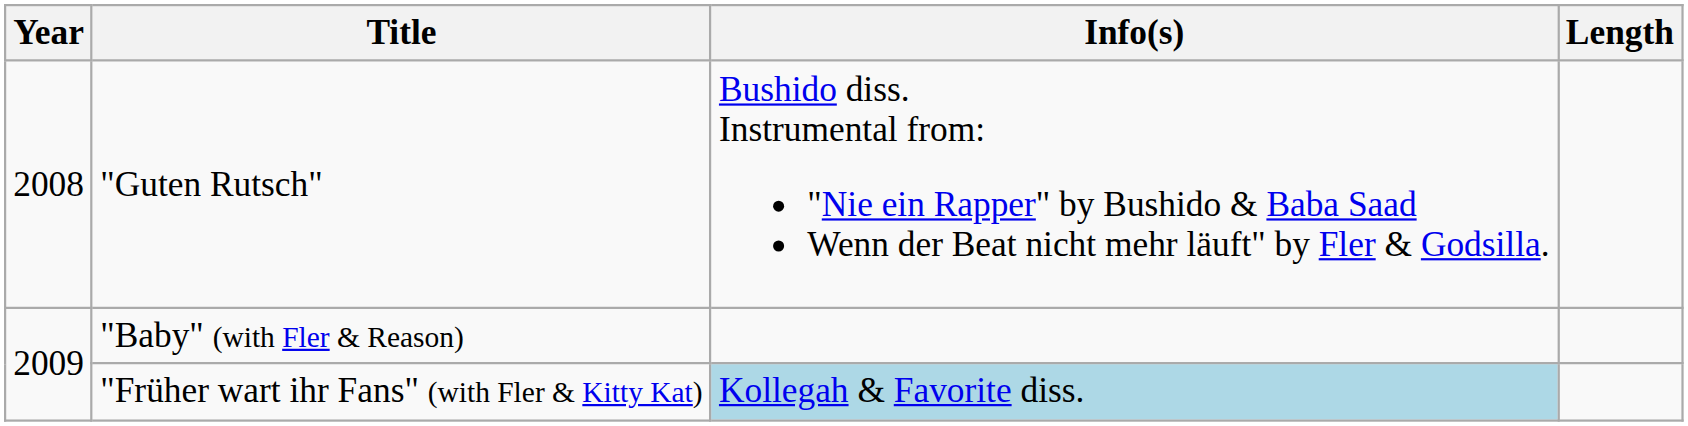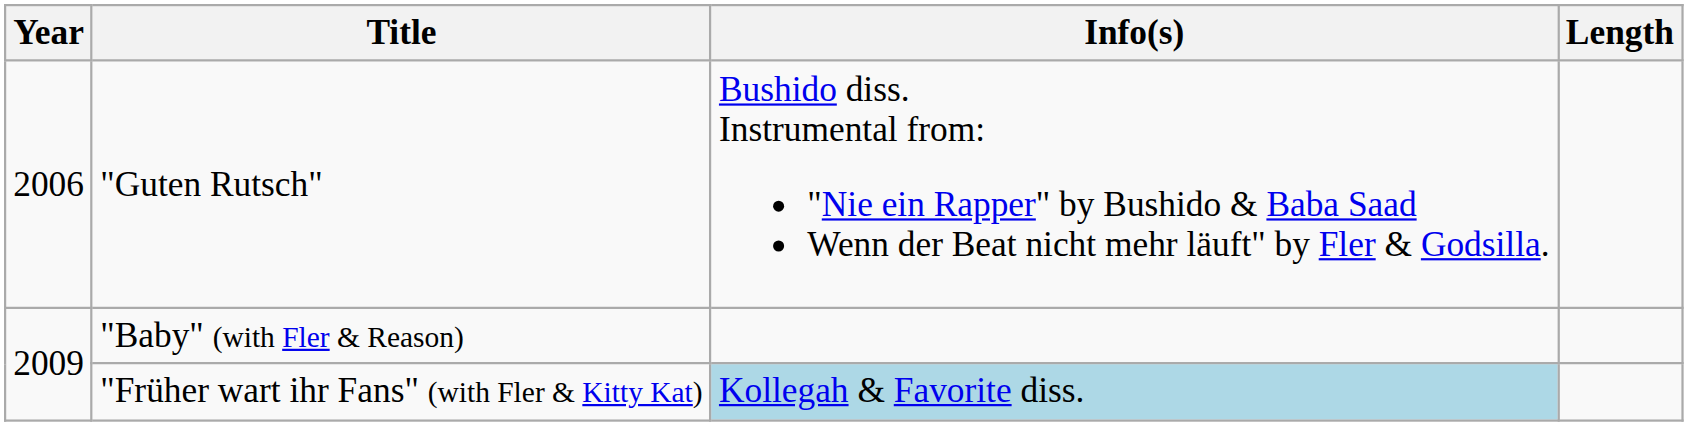 <table class="wikitable">
 <tr>
 <th>Year</th>
 <th>Title</th>
 <th>Info(s)</th>
 <th>Length</th>
 </tr>
 <tr>
-<td>2008</td>
+<td>2006</td>
 <td>"Guten Rutsch"</td>
 <td><a href='#'>Bushido</a> diss.<br>Instrumental from:<br><ul><li>"<a href='#'>Nie ein Rapper</a>" by Bushido & <a href='#'>Baba Saad</a></li><li>Wenn der Beat nicht mehr läuft" by <a href='#'>Fler</a> & <a href='#'>Godsilla</a>.</li></ul></td>
 <td></td>
 </tr>
 <tr>
 <td rowspan="2">2009</td>
 <td>"Baby" <small>(with <a href='#'>Fler</a> & Reason)</small></td>
 <td></td>
 <td></td>
 </tr>
 <tr>
 <td>"Früher wart ihr Fans" <small>(with Fler & <a href='#'>Kitty Kat</a>)</small></td>
 <td style="background: lightblue;"><a href='#'>Kollegah</a> & <a href='#'>Favorite</a> diss.</td>
 <td></td>
 </tr>
 </table>
